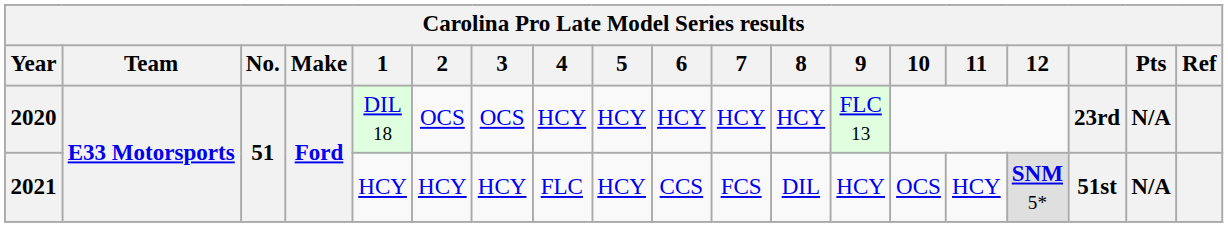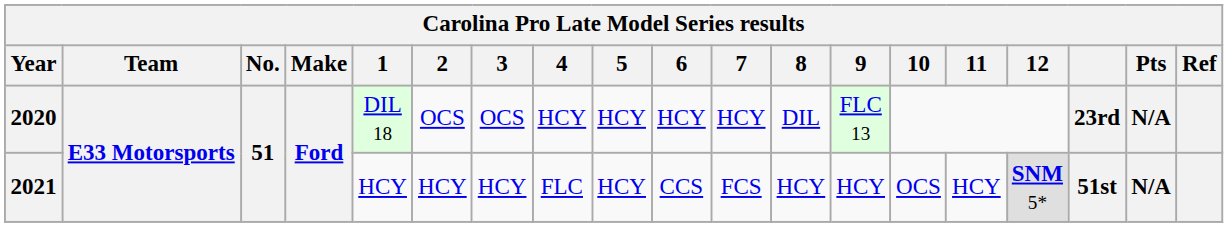 <table class="wikitable" style="text-align:center; font-size:75%">
 <tr>
 <th colspan=45>Carolina Pro Late Model Series results</th>
 </tr>
 <tr>
 <th>Year</th>
 <th>Team</th>
 <th>No.</th>
 <th>Make</th>
 <th>1</th>
 <th>2</th>
 <th>3</th>
 <th>4</th>
 <th>5</th>
 <th>6</th>
 <th>7</th>
 <th>8</th>
 <th>9</th>
 <th>10</th>
 <th>11</th>
 <th>12</th>
 <th></th>
 <th>Pts</th>
 <th>Ref</th>
 </tr>
 <tr>
 <th>2020</th>
 <th rowspan=2><a href='#'>E33 Motorsports</a></th>
 <th rowspan=2>51</th>
 <th rowspan=2><a href='#'>Ford</a></th>
 <td style="background:#DFFFDF;"><a href='#'>DIL</a><br><small>18</small></td>
 <td><a href='#'>OCS</a></td>
 <td><a href='#'>OCS</a></td>
 <td><a href='#'>HCY</a></td>
 <td><a href='#'>HCY</a></td>
 <td><a href='#'>HCY</a></td>
 <td><a href='#'>HCY</a></td>
-<td><a href='#'>HCY</a></td>
+<td><a href='#'>DIL</a></td>
 <td style="background:#DFFFDF;"><a href='#'>FLC</a><br><small>13</small></td>
 <td colspan=3></td>
 <th>23rd</th>
 <th>N/A</th>
 <th></th>
 </tr>
 <tr>
 <th>2021</th>
 <td><a href='#'>HCY</a></td>
 <td><a href='#'>HCY</a></td>
 <td><a href='#'>HCY</a></td>
 <td><a href='#'>FLC</a></td>
 <td><a href='#'>HCY</a></td>
 <td><a href='#'>CCS</a></td>
 <td><a href='#'>FCS</a></td>
-<td><a href='#'>DIL</a></td>
+<td><a href='#'>HCY</a></td>
 <td><a href='#'>HCY</a></td>
 <td><a href='#'>OCS</a></td>
 <td><a href='#'>HCY</a></td>
 <td style="background:#DFDFDF;"><strong><a href='#'>SNM</a></strong><br><small>5*</small></td>
 <th>51st</th>
 <th>N/A</th>
 <th></th>
 </tr>
 </table>
